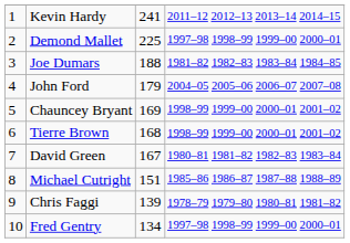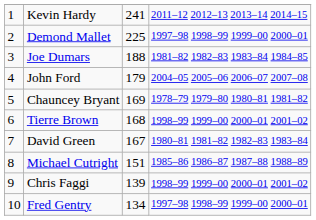 <table class="wikitable">
 <tr>
 </tr>
 <tr>
 <td>1</td>
 <td>Kevin Hardy</td>
 <td>241</td>
 <td style="font-size:80%;"><a href='#'>2011–12</a> <a href='#'>2012–13</a> <a href='#'>2013–14</a> <a href='#'>2014–15</a></td>
 </tr>
 <tr>
 <td>2</td>
 <td><a href='#'>Demond Mallet</a></td>
 <td>225</td>
 <td style="font-size:80%;"><a href='#'>1997–98</a> <a href='#'>1998–99</a> <a href='#'>1999–00</a> <a href='#'>2000–01</a></td>
 </tr>
 <tr>
 <td>3</td>
 <td><a href='#'>Joe Dumars</a></td>
 <td>188</td>
 <td style="font-size:80%;"><a href='#'>1981–82</a> <a href='#'>1982–83</a> <a href='#'>1983–84</a> <a href='#'>1984–85</a></td>
 </tr>
 <tr>
 <td>4</td>
 <td>John Ford</td>
 <td>179</td>
 <td style="font-size:80%;"><a href='#'>2004–05</a> <a href='#'>2005–06</a> <a href='#'>2006–07</a> <a href='#'>2007–08</a></td>
 </tr>
 <tr>
 <td>5</td>
 <td>Chauncey Bryant</td>
 <td>169</td>
-<td style="font-size:80%;"><a href='#'>1998–99</a> <a href='#'>1999–00</a> <a href='#'>2000–01</a> <a href='#'>2001–02</a></td>
+<td style="font-size:80%;"><a href='#'>1978–79</a> <a href='#'>1979–80</a> <a href='#'>1980–81</a> <a href='#'>1981–82</a></td>
 </tr>
 <tr>
 <td>6</td>
 <td><a href='#'>Tierre Brown</a></td>
 <td>168</td>
 <td style="font-size:80%;"><a href='#'>1998–99</a> <a href='#'>1999–00</a> <a href='#'>2000–01</a> <a href='#'>2001–02</a></td>
 </tr>
 <tr>
 <td>7</td>
 <td>David Green</td>
 <td>167</td>
 <td style="font-size:80%;"><a href='#'>1980–81</a> <a href='#'>1981–82</a> <a href='#'>1982–83</a> <a href='#'>1983–84</a></td>
 </tr>
 <tr>
 <td>8</td>
 <td><a href='#'>Michael Cutright</a></td>
 <td>151</td>
 <td style="font-size:80%;"><a href='#'>1985–86</a> <a href='#'>1986–87</a> <a href='#'>1987–88</a> <a href='#'>1988–89</a></td>
 </tr>
 <tr>
 <td>9</td>
 <td>Chris Faggi</td>
 <td>139</td>
-<td style="font-size:80%;"><a href='#'>1978–79</a> <a href='#'>1979–80</a> <a href='#'>1980–81</a> <a href='#'>1981–82</a></td>
+<td style="font-size:80%;"><a href='#'>1998–99</a> <a href='#'>1999–00</a> <a href='#'>2000–01</a> <a href='#'>2001–02</a></td>
 </tr>
 <tr>
 <td>10</td>
 <td><a href='#'>Fred Gentry</a></td>
 <td>134</td>
 <td style="font-size:80%;"><a href='#'>1997–98</a> <a href='#'>1998–99</a> <a href='#'>1999–00</a> <a href='#'>2000–01</a></td>
 </tr>
 </table>
